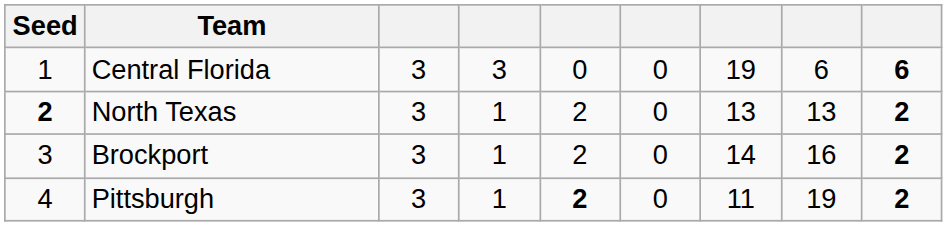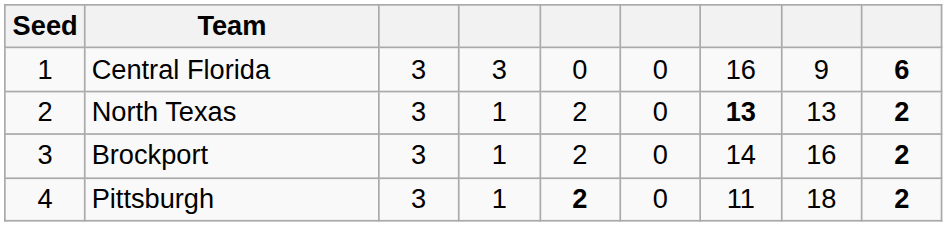 <table class="wikitable" style="text-align:center;">
 <tr>
 <th width=40>Seed</th>
 <th width=165>Team</th>
 <th width=40></th>
 <th width=40></th>
 <th width=40></th>
 <th width=40></th>
 <th width=40></th>
 <th width=40></th>
 <th width=40></th>
 </tr>
 <tr>
 <td>1</td>
 <td style="text-align:left;">Central Florida</td>
 <td>3</td>
 <td>3</td>
 <td>0</td>
 <td>0</td>
-<td>19</td>
-<td>6</td>
+<td>16</td>
+<td>9</td>
 <td><strong>6</strong></td>
 </tr>
 <tr>
-<td><strong>2</strong></td>
+<td>2</td>
 <td style="text-align:left;">North Texas</td>
 <td>3</td>
 <td>1</td>
 <td>2</td>
 <td>0</td>
-<td>13</td>
+<td><strong>13</strong></td>
 <td>13</td>
 <td><strong>2</strong></td>
 </tr>
 <tr>
 <td>3</td>
 <td style="text-align:left;">Brockport</td>
 <td>3</td>
 <td>1</td>
 <td>2</td>
 <td>0</td>
 <td>14</td>
 <td>16</td>
 <td><strong>2</strong></td>
 </tr>
 <tr>
 <td>4</td>
 <td style="text-align:left;">Pittsburgh</td>
 <td>3</td>
 <td>1</td>
 <td><strong>2</strong></td>
 <td>0</td>
 <td>11</td>
-<td>19</td>
+<td>18</td>
 <td><strong>2</strong></td>
 </tr>
 </table>
